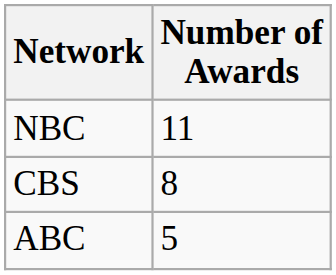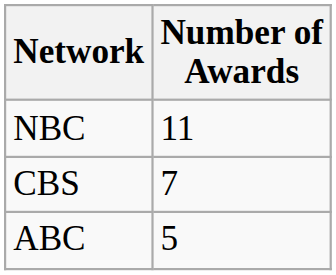 <table class="wikitable">
 <tr>
 <th>Network</th>
 <th>Number of<br>Awards</th>
 </tr>
 <tr>
 <td>NBC</td>
 <td>11</td>
 </tr>
 <tr>
 <td>CBS</td>
-<td>8</td>
+<td>7</td>
 </tr>
 <tr>
 <td>ABC</td>
 <td>5</td>
 </tr>
 </table>
